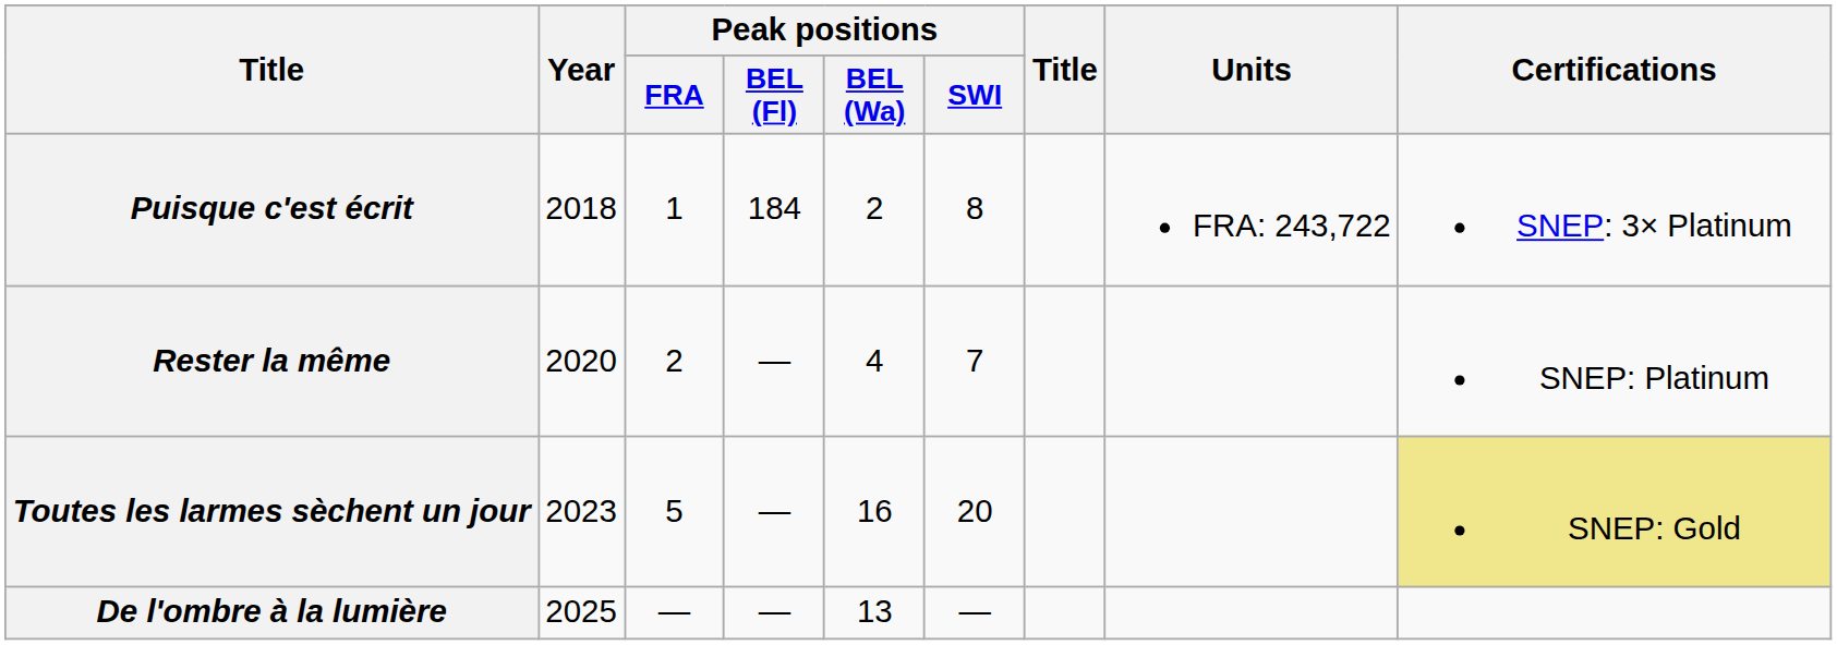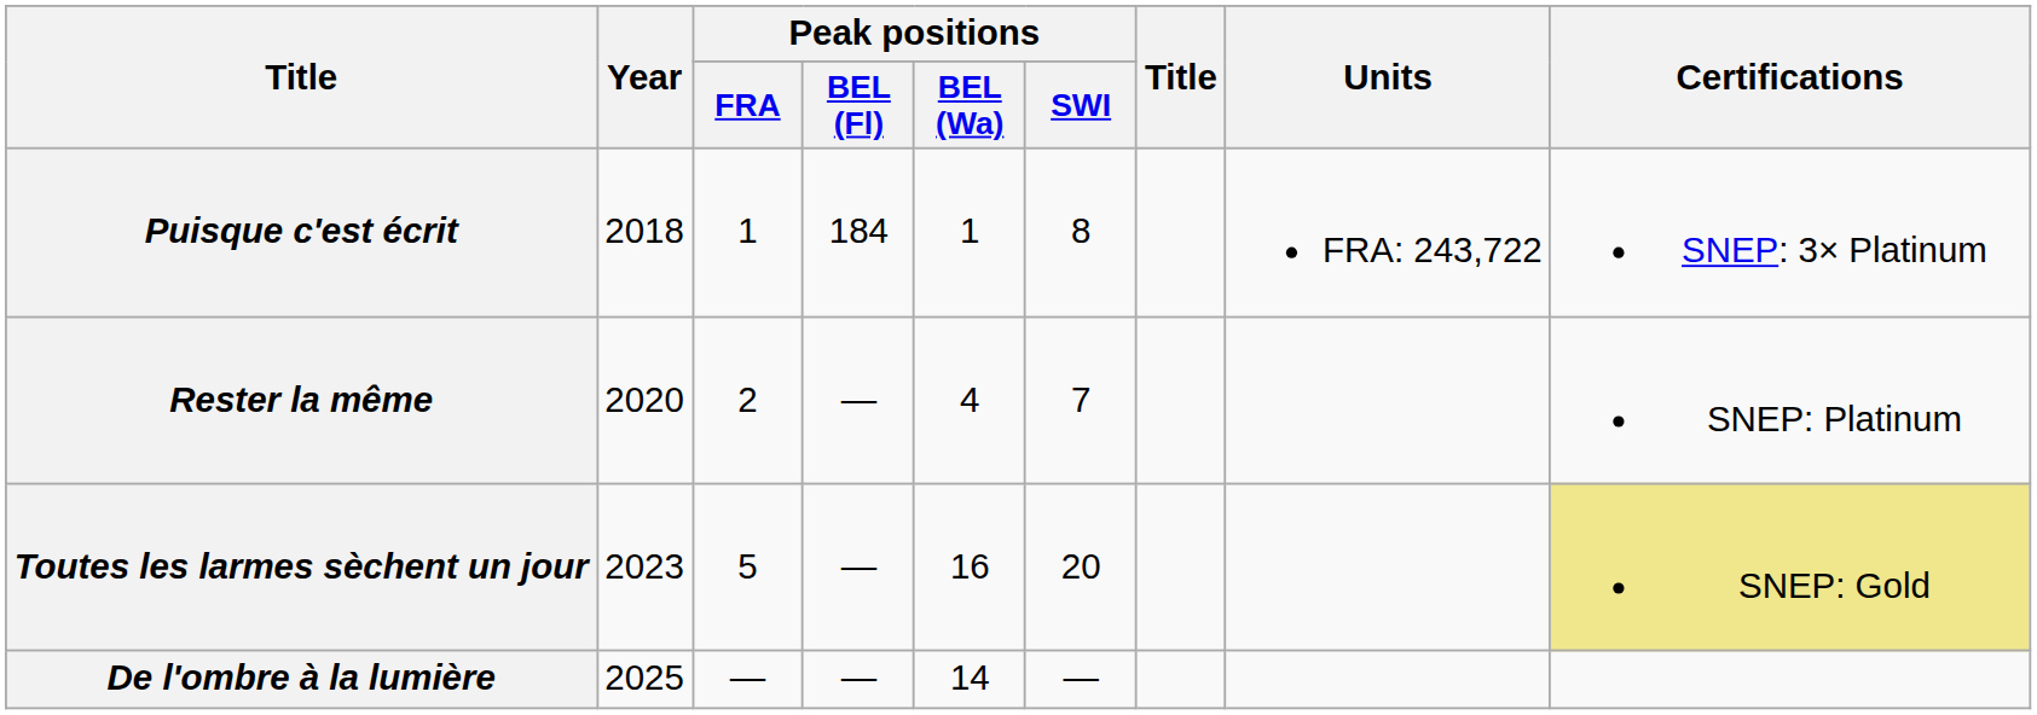 <table class="wikitable plainrowheaders" style="text-align:center">
 <tr>
 <th scope="col" rowspan="2">Title</th>
 <th scope="col" rowspan="2">Year</th>
 <th scope="col" colspan="4">Peak positions</th>
 <th scope="col" rowspan="2">Title</th>
 <th rowspan="2">Units</th>
 <th scope="col" rowspan="2" style="width:13em;">Certifications</th>
 </tr>
 <tr>
 <th scope="col" style="width:3em;font-size:90%;"><a href='#'>FRA</a><br></th>
 <th scope="col" style="width:3em;font-size:90%;"><a href='#'>BEL <br>(Fl)</a><br></th>
 <th scope="col" style="width:3em;font-size:90%;"><a href='#'>BEL <br>(Wa)</a><br></th>
 <th scope="col" style="width:3em;font-size:90%;"><a href='#'>SWI</a><br></th>
 </tr>
 <tr>
 <th scope="row"><em>Puisque c'est écrit</em></th>
 <td>2018</td>
 <td>1</td>
 <td>184</td>
-<td>2</td>
+<td>1</td>
 <td>8</td>
 <td><br></td>
 <td><br><ul><li>FRA: 243,722</li></ul></td>
 <td><br><ul><li><a href='#'>SNEP</a>: 3× Platinum</li></ul></td>
 </tr>
 <tr>
 <th scope="row"><em>Rester la même</em></th>
 <td>2020</td>
 <td>2</td>
 <td>—</td>
 <td>4</td>
 <td>7</td>
 <td></td>
 <td></td>
 <td><br><ul><li>SNEP: Platinum</li></ul></td>
 </tr>
 <tr>
 <th scope="row"><em>Toutes les larmes sèchent un jour</em></th>
 <td>2023</td>
 <td>5</td>
 <td>—</td>
 <td>16</td>
 <td>20</td>
 <td></td>
 <td></td>
 <td style="background: khaki;"><br><ul><li>SNEP: Gold</li></ul></td>
 </tr>
 <tr>
 <th scope="row"><em>De l'ombre à la lumière</em></th>
 <td>2025</td>
 <td>—</td>
 <td>—</td>
-<td>13</td>
+<td>14</td>
 <td>—</td>
 <td></td>
 <td></td>
 <td></td>
 </tr>
 </table>
